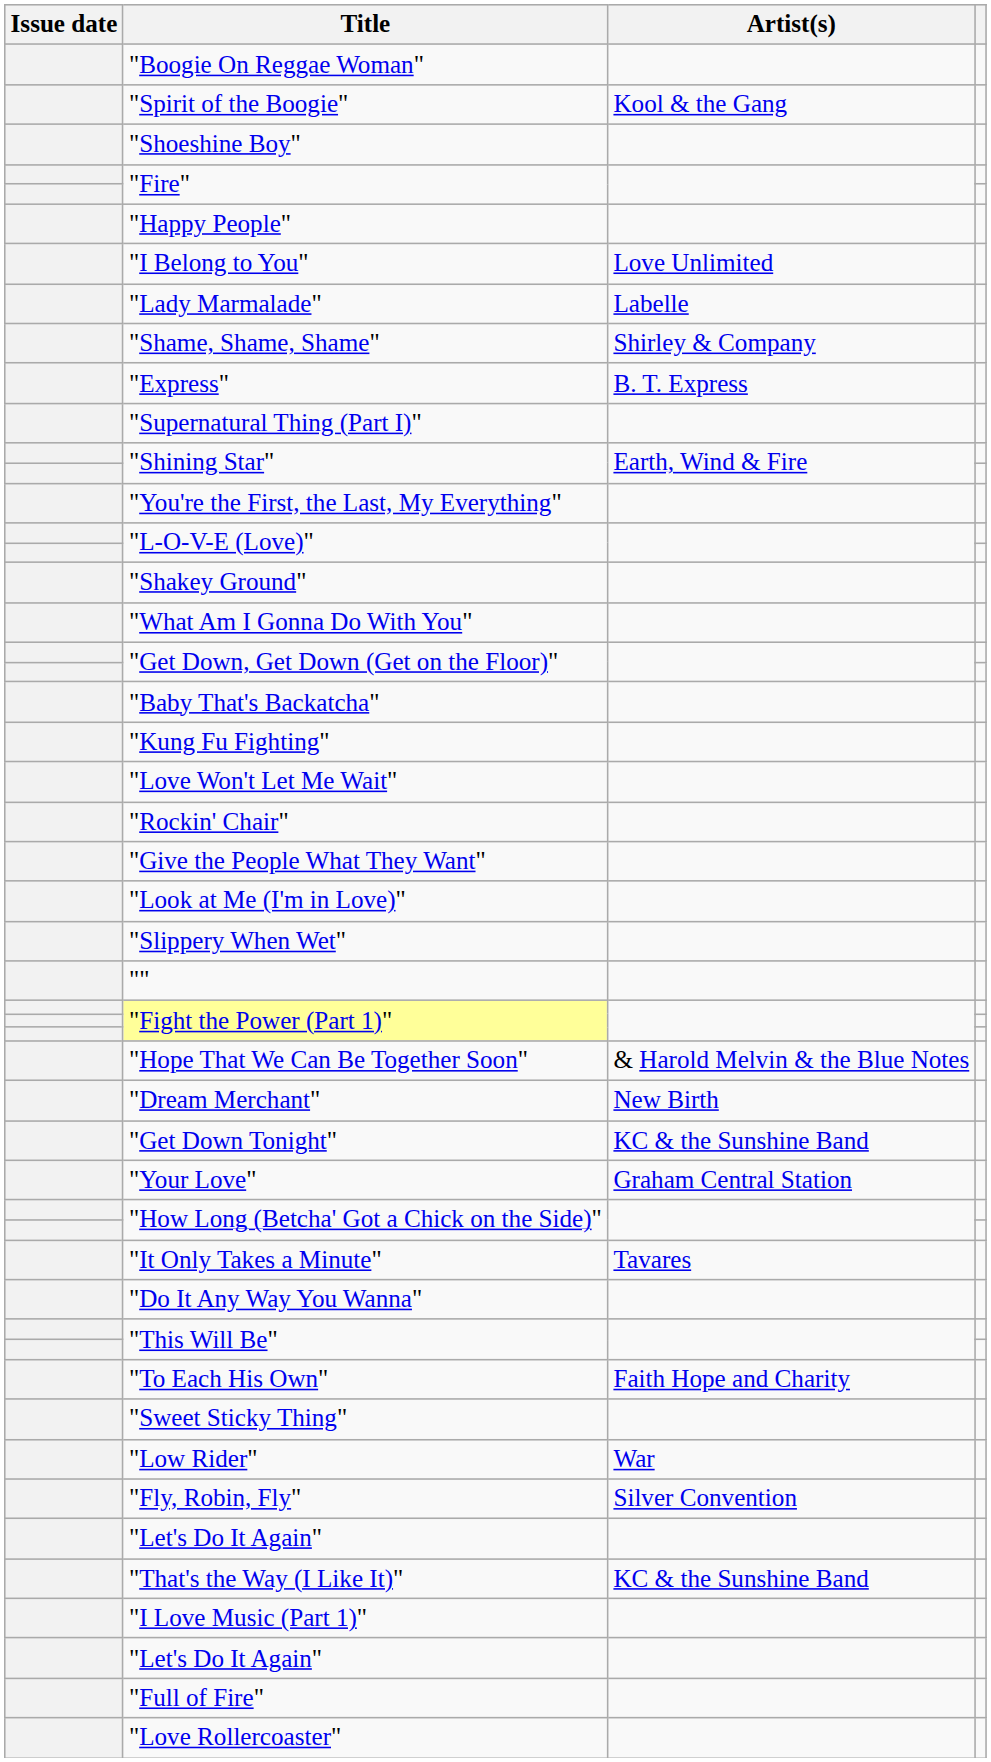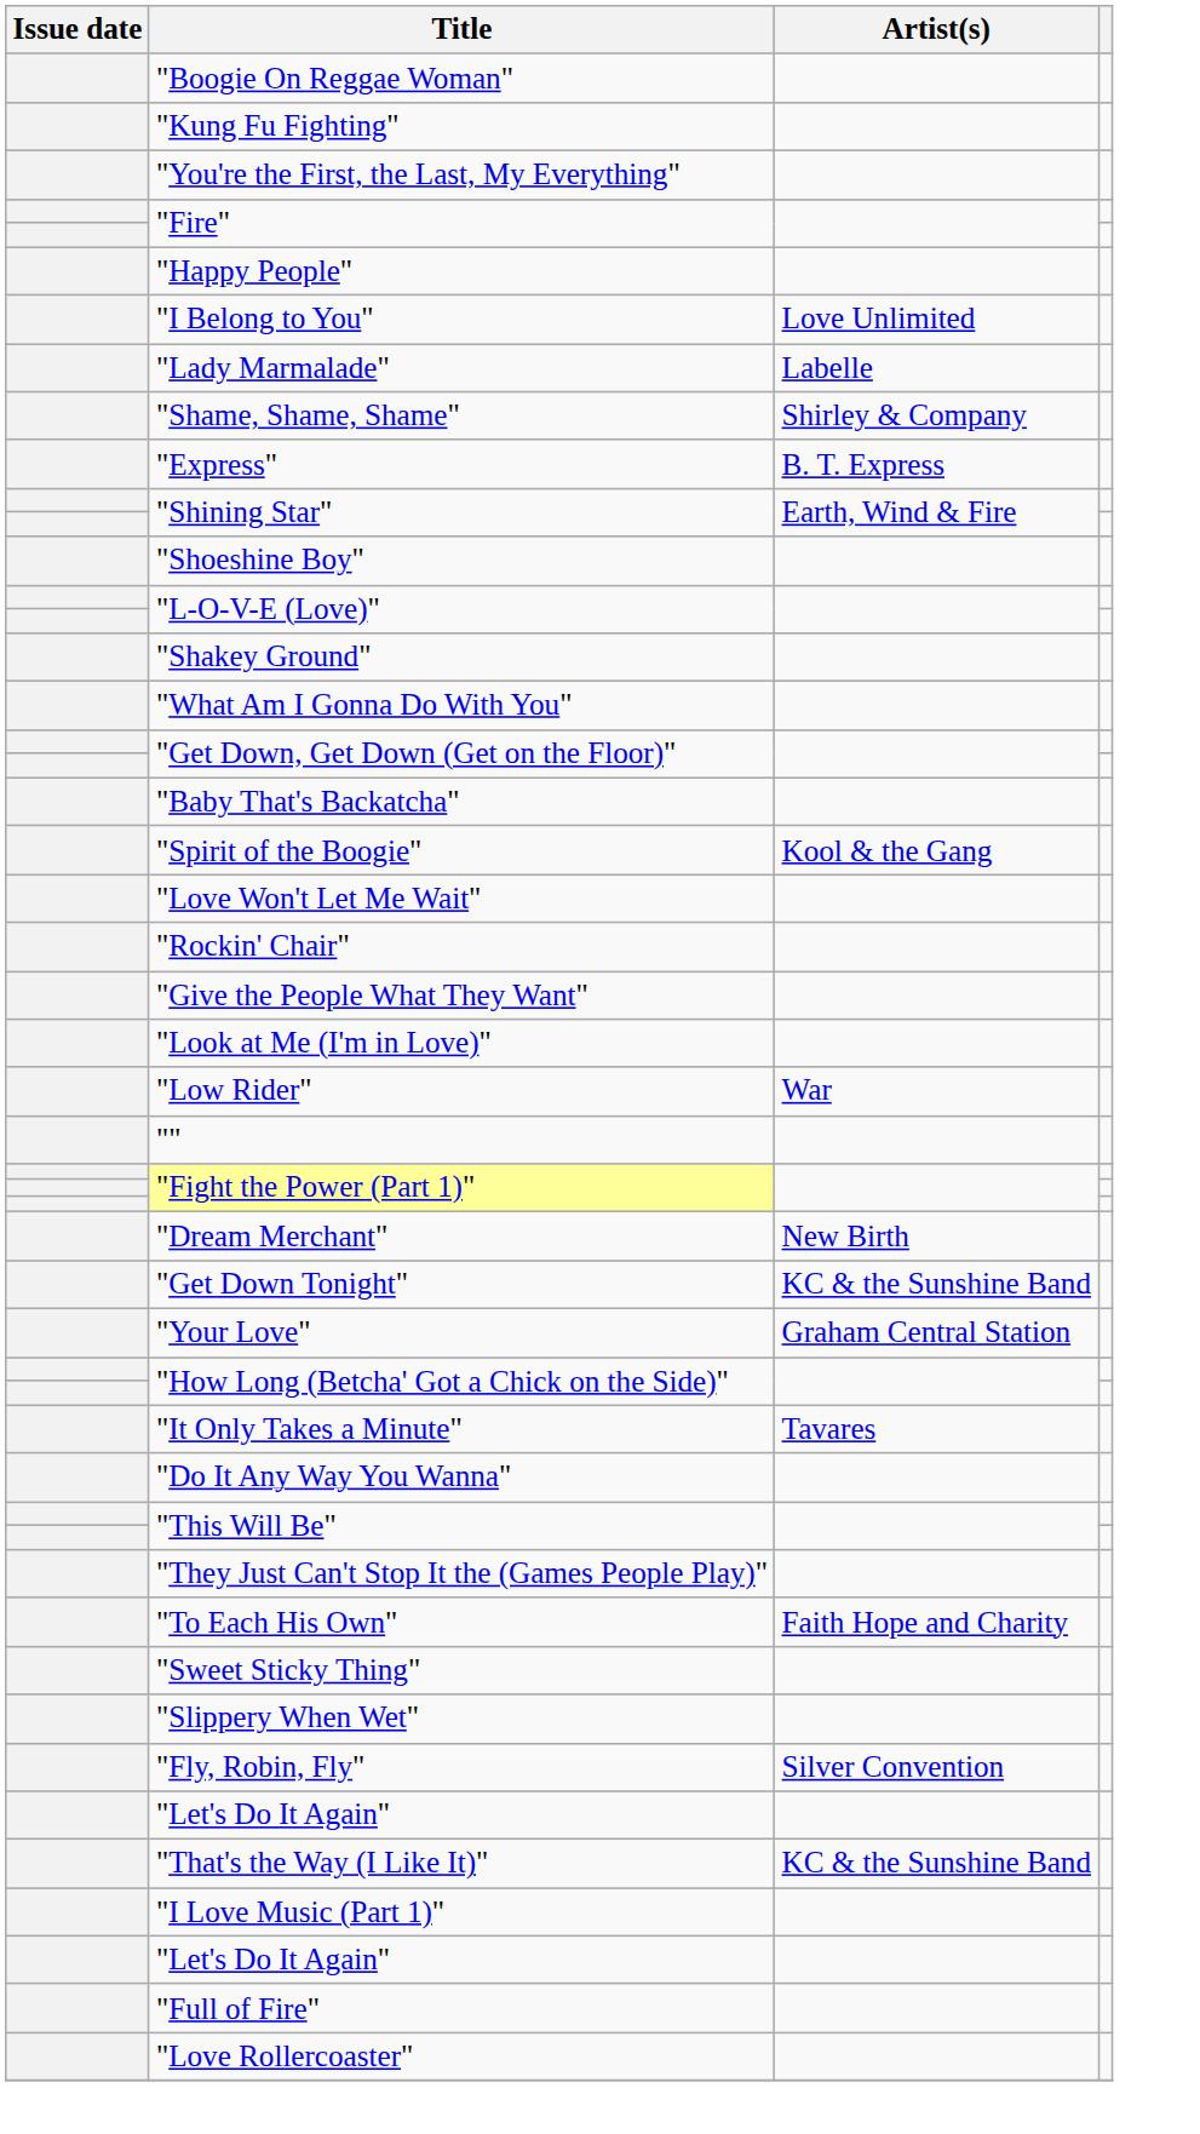 <table class="wikitable sortable plainrowheaders">
 <tr>
 <th scope="col">Issue date</th>
 <th scope="col">Title</th>
 <th scope="col">Artist(s)</th>
 <th scope="col" class="unsortable"></th>
 </tr>
 <tr>
 <th scope=row></th>
 <td>"<a href='#'>Boogie On Reggae Woman</a>"</td>
 <td></td>
 <td align=center></td>
 </tr>
 <tr>
 <th scope=row></th>
-<td>"<a href='#'>Spirit of the Boogie</a>"</td>
-<td><a href='#'>Kool & the Gang</a></td>
+<td>"<a href='#'>Kung Fu Fighting</a>"</td>
+<td></td>
 <td align=center></td>
 </tr>
 <tr>
 <th scope=row></th>
-<td>"<a href='#'>Shoeshine Boy</a>"</td>
+<td>"<a href='#'>You're the First, the Last, My Everything</a>"</td>
 <td></td>
 <td align=center></td>
 </tr>
 <tr>
 <th scope=row></th>
 <td rowspan="2">"<a href='#'>Fire</a>"</td>
 <td rowspan="2"></td>
 <td align=center></td>
 </tr>
 <tr>
 <th scope=row></th>
 <td align=center></td>
 </tr>
 <tr>
 <th scope=row></th>
 <td>"<a href='#'>Happy People</a>"</td>
 <td></td>
 <td align=center></td>
 </tr>
 <tr>
 <th scope=row></th>
 <td>"<a href='#'>I Belong to You</a>"</td>
 <td><a href='#'>Love Unlimited</a></td>
 <td align=center></td>
 </tr>
 <tr>
 <th scope=row></th>
 <td>"<a href='#'>Lady Marmalade</a>"</td>
 <td><a href='#'>Labelle</a></td>
 <td align=center></td>
 </tr>
 <tr>
 <th scope=row></th>
 <td>"<a href='#'>Shame, Shame, Shame</a>"</td>
 <td><a href='#'>Shirley & Company</a></td>
 <td align=center></td>
 </tr>
 <tr>
 <th scope=row></th>
 <td>"<a href='#'>Express</a>"</td>
 <td><a href='#'>B. T. Express</a></td>
 <td align=center></td>
 </tr>
 <tr>
 <th scope=row></th>
-<td>"<a href='#'>Supernatural Thing (Part I)</a>"</td>
-<td></td>
-<td align=center></td>
-</tr>
-<tr>
-<th scope=row></th>
 <td rowspan="2">"<a href='#'>Shining Star</a>"</td>
 <td rowspan="2"><a href='#'>Earth, Wind & Fire</a></td>
 <td align=center></td>
 </tr>
 <tr>
 <th scope=row></th>
 <td align=center></td>
 </tr>
 <tr>
 <th scope=row></th>
-<td>"<a href='#'>You're the First, the Last, My Everything</a>"</td>
+<td>"<a href='#'>Shoeshine Boy</a>"</td>
 <td></td>
 <td align=center></td>
 </tr>
 <tr>
 <th scope=row></th>
 <td rowspan="2">"<a href='#'>L-O-V-E (Love)</a>"</td>
 <td rowspan="2"></td>
 <td align=center></td>
 </tr>
 <tr>
 <th scope=row></th>
 <td align=center></td>
 </tr>
 <tr>
 <th scope=row></th>
 <td>"<a href='#'>Shakey Ground</a>"</td>
 <td></td>
 <td align=center></td>
 </tr>
 <tr>
 <th scope=row></th>
 <td>"<a href='#'>What Am I Gonna Do With You</a>"</td>
 <td></td>
 <td align=center></td>
 </tr>
 <tr>
 <th scope=row></th>
 <td rowspan="2">"<a href='#'>Get Down, Get Down (Get on the Floor)</a>"</td>
 <td rowspan="2"></td>
 <td align=center></td>
 </tr>
 <tr>
 <th scope=row></th>
 <td align=center></td>
 </tr>
 <tr>
 <th scope=row></th>
 <td>"<a href='#'>Baby That's Backatcha</a>"</td>
 <td></td>
 <td align=center></td>
 </tr>
 <tr>
 <th scope=row></th>
-<td>"<a href='#'>Kung Fu Fighting</a>"</td>
-<td></td>
+<td>"<a href='#'>Spirit of the Boogie</a>"</td>
+<td><a href='#'>Kool & the Gang</a></td>
 <td align=center></td>
 </tr>
 <tr>
 <th scope=row></th>
 <td>"<a href='#'>Love Won't Let Me Wait</a>"</td>
 <td></td>
 <td align=center></td>
 </tr>
 <tr>
 <th scope=row></th>
 <td>"<a href='#'>Rockin' Chair</a>"</td>
 <td></td>
 <td align=center></td>
 </tr>
 <tr>
 <th scope=row></th>
 <td>"<a href='#'>Give the People What They Want</a>"</td>
 <td></td>
 <td align=center></td>
 </tr>
 <tr>
 <th scope=row></th>
 <td>"<a href='#'>Look at Me (I'm in Love)</a>"</td>
 <td></td>
 <td align=center></td>
 </tr>
 <tr>
 <th scope=row></th>
-<td>"<a href='#'>Slippery When Wet</a>"</td>
-<td></td>
+<td>"<a href='#'>Low Rider</a>"</td>
+<td><a href='#'>War</a></td>
 <td align=center></td>
 </tr>
 <tr>
 <th scope=row></th>
 <td>""</td>
 <td></td>
 <td align=center></td>
 </tr>
 <tr>
 <th scope=row></th>
 <td bgcolor=#FFFF99 rowspan="3">"<a href='#'>Fight the Power (Part 1)</a>" </td>
 <td rowspan="3"></td>
 <td align=center></td>
 </tr>
 <tr>
 <th scope=row></th>
 <td align=center></td>
 </tr>
 <tr>
 <th scope=row></th>
-<td align=center></td>
-</tr>
-<tr>
-<th scope=row></th>
-<td>"<a href='#'>Hope That We Can Be Together Soon</a>"</td>
-<td> & <a href='#'>Harold Melvin & the Blue Notes</a></td>
 <td align=center></td>
 </tr>
 <tr>
 <th scope=row></th>
 <td>"<a href='#'>Dream Merchant</a>"</td>
 <td><a href='#'>New Birth</a></td>
 <td align=center></td>
 </tr>
 <tr>
 <th scope=row></th>
 <td>"<a href='#'>Get Down Tonight</a>"</td>
 <td><a href='#'>KC & the Sunshine Band</a></td>
 <td align=center></td>
 </tr>
 <tr>
 <th scope=row></th>
 <td>"<a href='#'>Your Love</a>"</td>
 <td><a href='#'>Graham Central Station</a></td>
 <td align=center></td>
 </tr>
 <tr>
 <th scope=row></th>
 <td rowspan="2">"<a href='#'>How Long (Betcha' Got a Chick on the Side)</a>"</td>
 <td rowspan="2"></td>
 <td align=center></td>
 </tr>
 <tr>
 <th scope=row></th>
 <td align=center></td>
 </tr>
 <tr>
 <th scope=row></th>
 <td>"<a href='#'>It Only Takes a Minute</a>"</td>
 <td><a href='#'>Tavares</a></td>
 <td align=center></td>
 </tr>
 <tr>
 <th scope=row></th>
 <td>"<a href='#'>Do It Any Way You Wanna</a>"</td>
 <td></td>
 <td align=center></td>
 </tr>
 <tr>
 <th scope=row></th>
 <td rowspan="2">"<a href='#'>This Will Be</a>"</td>
 <td rowspan="2"></td>
 <td align=center></td>
 </tr>
 <tr>
 <th scope=row></th>
 <td align=center></td>
 </tr>
 <tr>
 <th scope=row></th>
+<td>"<a href='#'>They Just Can't Stop It the (Games People Play)</a>"</td>
+<td></td>
+<td align=center></td>
+</tr>
+<tr>
+<th scope=row></th>
 <td>"<a href='#'>To Each His Own</a>"</td>
 <td><a href='#'>Faith Hope and Charity</a></td>
 <td align=center></td>
 </tr>
 <tr>
 <th scope=row></th>
 <td>"<a href='#'>Sweet Sticky Thing</a>"</td>
 <td></td>
 <td align=center></td>
 </tr>
 <tr>
 <th scope=row></th>
-<td>"<a href='#'>Low Rider</a>"</td>
-<td><a href='#'>War</a></td>
+<td>"<a href='#'>Slippery When Wet</a>"</td>
+<td></td>
 <td align=center></td>
 </tr>
 <tr>
 <th scope=row></th>
 <td>"<a href='#'>Fly, Robin, Fly</a>"</td>
 <td><a href='#'>Silver Convention</a></td>
 <td align=center></td>
 </tr>
 <tr>
 <th scope=row></th>
 <td>"<a href='#'>Let's Do It Again</a>"</td>
 <td></td>
 <td align=center></td>
 </tr>
 <tr>
 <th scope=row></th>
 <td>"<a href='#'>That's the Way (I Like It)</a>"</td>
 <td><a href='#'>KC & the Sunshine Band</a></td>
 <td align=center></td>
 </tr>
 <tr>
 <th scope=row></th>
 <td>"<a href='#'>I Love Music (Part 1)</a>"</td>
 <td></td>
 <td align=center></td>
 </tr>
 <tr>
 <th scope=row></th>
 <td>"<a href='#'>Let's Do It Again</a>"</td>
 <td></td>
 <td align=center></td>
 </tr>
 <tr>
 <th scope=row></th>
 <td>"<a href='#'>Full of Fire</a>"</td>
 <td></td>
 <td align=center></td>
 </tr>
 <tr>
 <th scope=row></th>
 <td>"<a href='#'>Love Rollercoaster</a>"</td>
 <td></td>
 <td align=center></td>
 </tr>
 <tr>
 </tr>
 </table>
